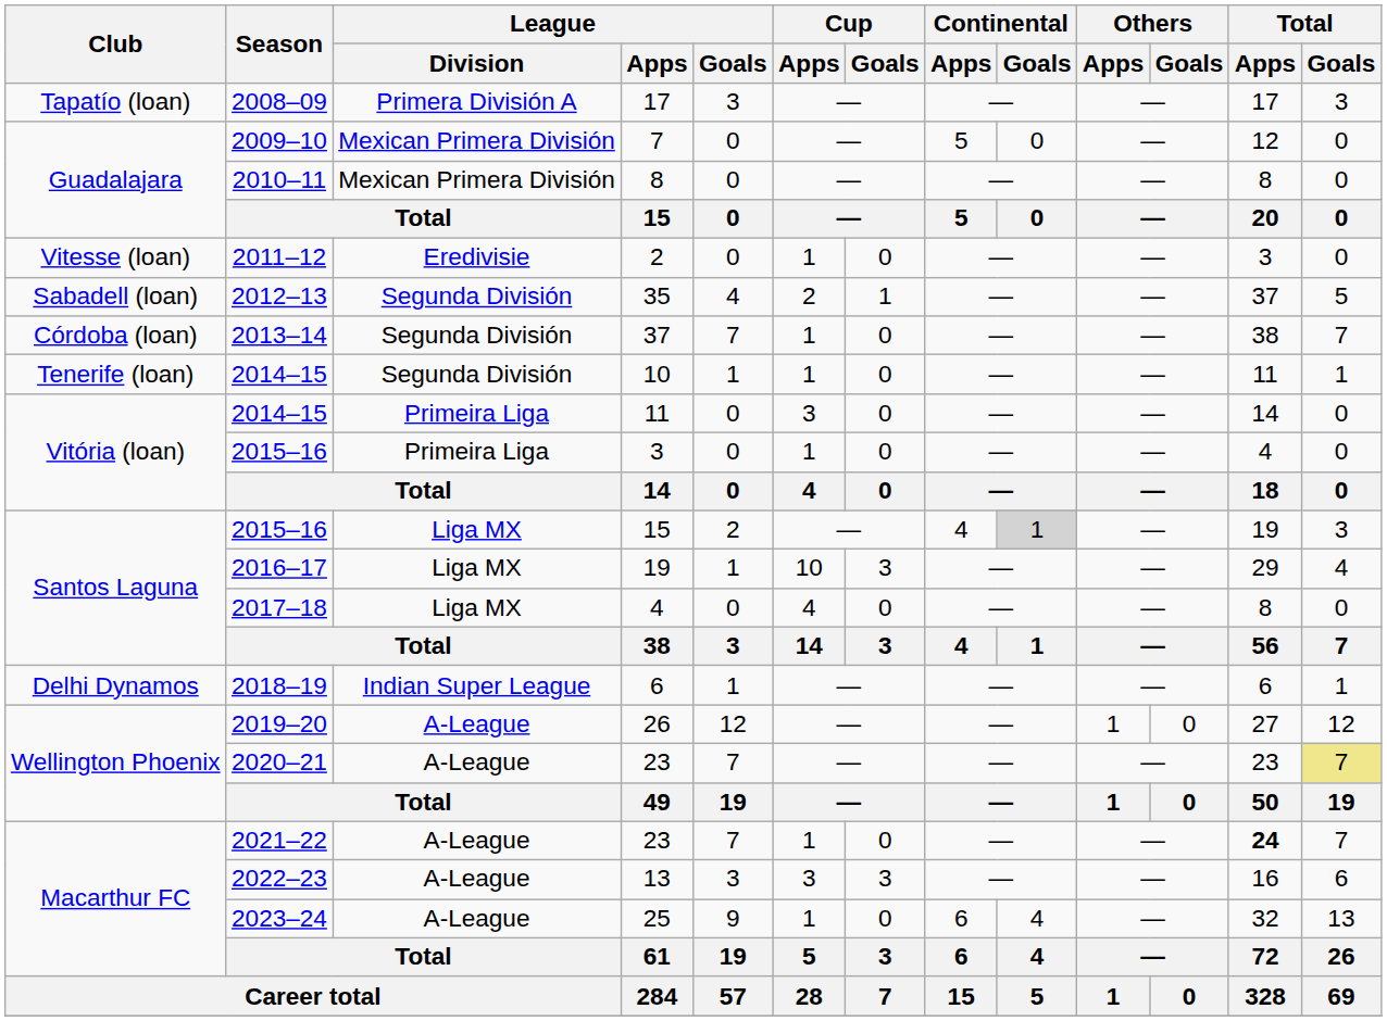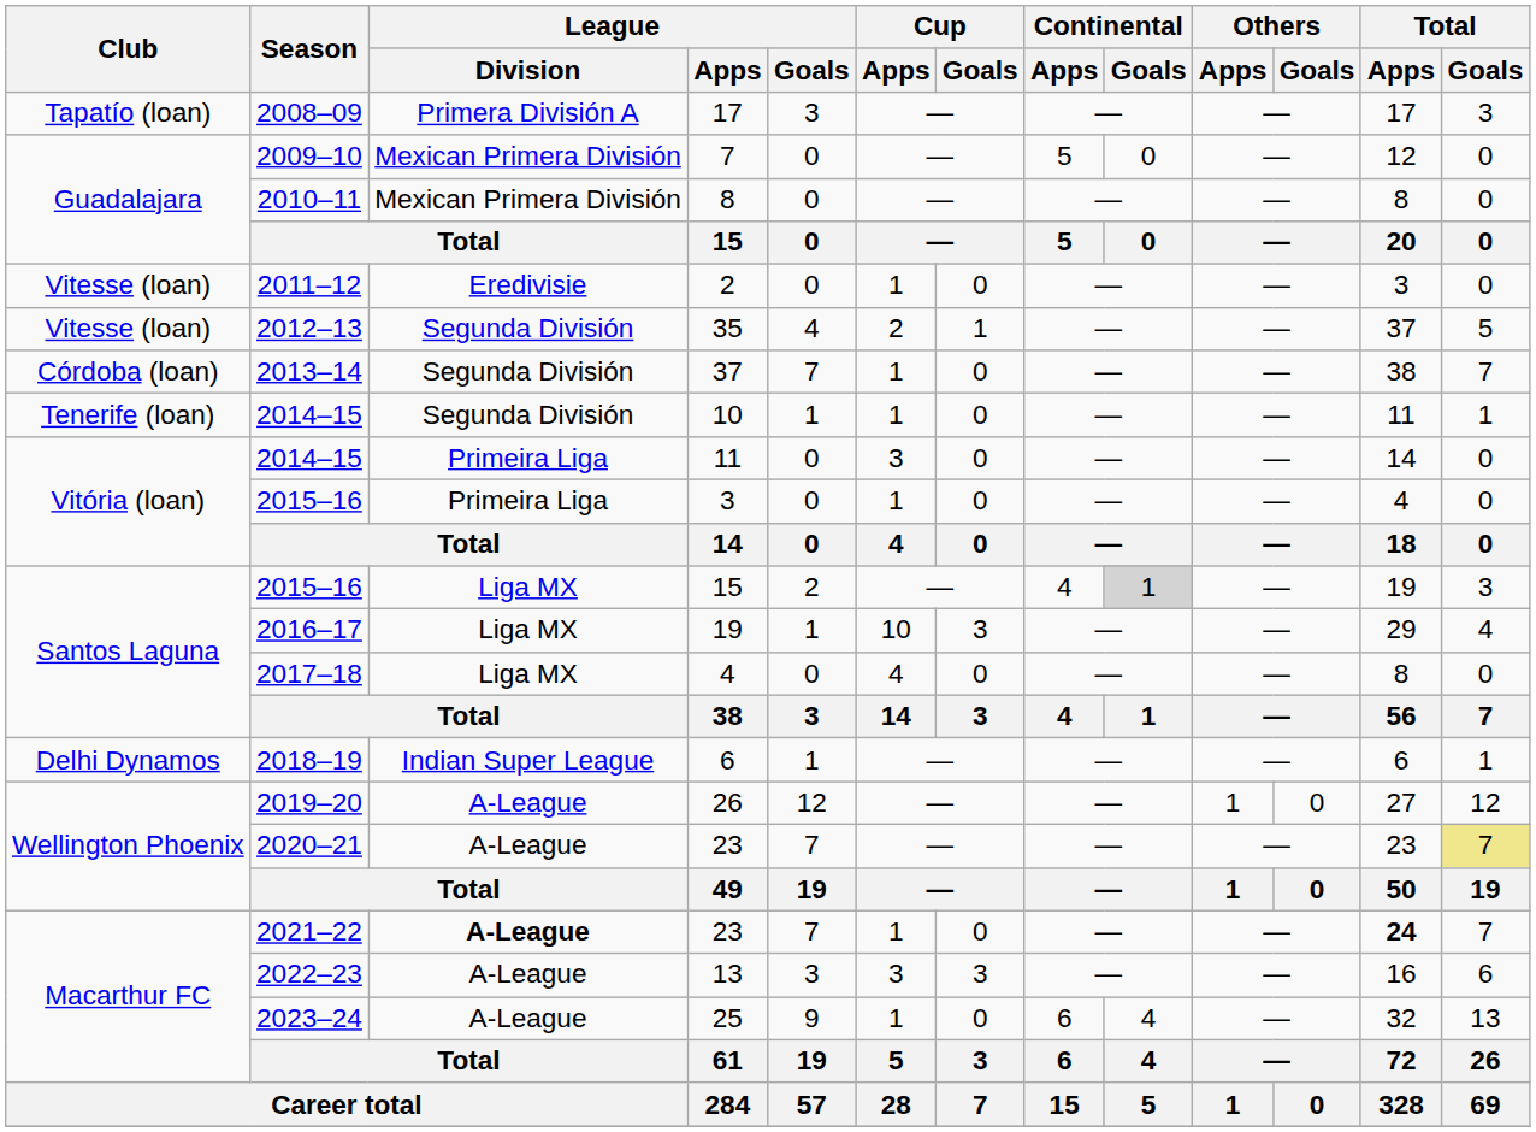 <table class="wikitable" style="text-align:center">
 <tr>
 <th rowspan="2">Club</th>
 <th rowspan="2">Season</th>
 <th colspan="3">League</th>
 <th colspan="2">Cup</th>
 <th colspan="2">Continental</th>
 <th colspan="2">Others</th>
 <th colspan="2">Total</th>
 </tr>
 <tr>
 <th>Division</th>
 <th>Apps</th>
 <th>Goals</th>
 <th>Apps</th>
 <th>Goals</th>
 <th>Apps</th>
 <th>Goals</th>
 <th>Apps</th>
 <th>Goals</th>
 <th>Apps</th>
 <th>Goals</th>
 </tr>
 <tr>
 <td><a href='#'>Tapatío</a> (loan)</td>
 <td><a href='#'>2008–09</a></td>
 <td><a href='#'>Primera División A</a></td>
 <td>17</td>
 <td>3</td>
 <td colspan="2">—</td>
 <td colspan="2">—</td>
 <td colspan="2">—</td>
 <td>17</td>
 <td>3</td>
 </tr>
 <tr>
 <td rowspan="3"><a href='#'>Guadalajara</a></td>
 <td><a href='#'>2009–10</a></td>
 <td><a href='#'>Mexican Primera División</a></td>
 <td>7</td>
 <td>0</td>
 <td colspan="2">—</td>
 <td>5</td>
 <td>0</td>
 <td colspan="2">—</td>
 <td>12</td>
 <td>0</td>
 </tr>
 <tr>
 <td><a href='#'>2010–11</a></td>
 <td>Mexican Primera División</td>
 <td>8</td>
 <td>0</td>
 <td colspan="2">—</td>
 <td colspan="2">—</td>
 <td colspan="2">—</td>
 <td>8</td>
 <td>0</td>
 </tr>
 <tr>
 <th colspan="2">Total</th>
 <th>15</th>
 <th>0</th>
 <th colspan="2">—</th>
 <th>5</th>
 <th>0</th>
 <th colspan="2">—</th>
 <th>20</th>
 <th>0</th>
 </tr>
 <tr>
 <td><a href='#'>Vitesse</a> (loan)</td>
 <td><a href='#'>2011–12</a></td>
 <td><a href='#'>Eredivisie</a></td>
 <td>2</td>
 <td>0</td>
 <td>1</td>
 <td>0</td>
 <td colspan="2">—</td>
 <td colspan="2">—</td>
 <td>3</td>
 <td>0</td>
 </tr>
 <tr>
-<td><a href='#'>Sabadell</a> (loan)</td>
+<td><a href='#'>Vitesse</a> (loan)</td>
 <td><a href='#'>2012–13</a></td>
 <td><a href='#'>Segunda División</a></td>
 <td>35</td>
 <td>4</td>
 <td>2</td>
 <td>1</td>
 <td colspan="2">—</td>
 <td colspan="2">—</td>
 <td>37</td>
 <td>5</td>
 </tr>
 <tr>
 <td><a href='#'>Córdoba</a> (loan)</td>
 <td><a href='#'>2013–14</a></td>
 <td>Segunda División</td>
 <td>37</td>
 <td>7</td>
 <td>1</td>
 <td>0</td>
 <td colspan="2">—</td>
 <td colspan="2">—</td>
 <td>38</td>
 <td>7</td>
 </tr>
 <tr>
 <td><a href='#'>Tenerife</a> (loan)</td>
 <td><a href='#'>2014–15</a></td>
 <td>Segunda División</td>
 <td>10</td>
 <td>1</td>
 <td>1</td>
 <td>0</td>
 <td colspan="2">—</td>
 <td colspan="2">—</td>
 <td>11</td>
 <td>1</td>
 </tr>
 <tr>
 <td rowspan="3"><a href='#'>Vitória</a> (loan)</td>
 <td><a href='#'>2014–15</a></td>
 <td><a href='#'>Primeira Liga</a></td>
 <td>11</td>
 <td>0</td>
 <td>3</td>
 <td>0</td>
 <td colspan="2">—</td>
 <td colspan="2">—</td>
 <td>14</td>
 <td>0</td>
 </tr>
 <tr>
 <td><a href='#'>2015–16</a></td>
 <td>Primeira Liga</td>
 <td>3</td>
 <td>0</td>
 <td>1</td>
 <td>0</td>
 <td colspan="2">—</td>
 <td colspan="2">—</td>
 <td>4</td>
 <td>0</td>
 </tr>
 <tr>
 <th colspan="2">Total</th>
 <th>14</th>
 <th>0</th>
 <th>4</th>
 <th>0</th>
 <th colspan="2">—</th>
 <th colspan="2">—</th>
 <th>18</th>
 <th>0</th>
 </tr>
 <tr>
 <td rowspan="4"><a href='#'>Santos Laguna</a></td>
 <td><a href='#'>2015–16</a></td>
 <td><a href='#'>Liga MX</a></td>
 <td>15</td>
 <td>2</td>
 <td colspan="2">—</td>
 <td>4</td>
 <td style="background: lightgrey;">1</td>
 <td colspan="2">—</td>
 <td>19</td>
 <td>3</td>
 </tr>
 <tr>
 <td><a href='#'>2016–17</a></td>
 <td>Liga MX</td>
 <td>19</td>
 <td>1</td>
 <td>10</td>
 <td>3</td>
 <td colspan="2">—</td>
 <td colspan="2">—</td>
 <td>29</td>
 <td>4</td>
 </tr>
 <tr>
 <td><a href='#'>2017–18</a></td>
 <td>Liga MX</td>
 <td>4</td>
 <td>0</td>
 <td>4</td>
 <td>0</td>
 <td colspan="2">—</td>
 <td colspan="2">—</td>
 <td>8</td>
 <td>0</td>
 </tr>
 <tr>
 <th colspan="2">Total</th>
 <th>38</th>
 <th>3</th>
 <th>14</th>
 <th>3</th>
 <th>4</th>
 <th>1</th>
 <th colspan="2">—</th>
 <th>56</th>
 <th>7</th>
 </tr>
 <tr>
 <td><a href='#'>Delhi Dynamos</a></td>
 <td><a href='#'>2018–19</a></td>
 <td><a href='#'>Indian Super League</a></td>
 <td>6</td>
 <td>1</td>
 <td colspan="2">—</td>
 <td colspan="2">—</td>
 <td colspan="2">—</td>
 <td>6</td>
 <td>1</td>
 </tr>
 <tr>
 <td rowspan="3"><a href='#'>Wellington Phoenix</a></td>
 <td><a href='#'>2019–20</a></td>
 <td><a href='#'>A-League</a></td>
 <td>26</td>
 <td>12</td>
 <td colspan="2">—</td>
 <td colspan="2">—</td>
 <td>1</td>
 <td>0</td>
 <td>27</td>
 <td>12</td>
 </tr>
 <tr>
 <td><a href='#'>2020–21</a></td>
 <td>A-League</td>
 <td>23</td>
 <td>7</td>
 <td colspan="2">—</td>
 <td colspan="2">—</td>
 <td colspan="2">—</td>
 <td>23</td>
 <td style="background: khaki;">7</td>
 </tr>
 <tr>
 <th colspan="2">Total</th>
 <th>49</th>
 <th>19</th>
 <th colspan="2">—</th>
 <th colspan="2">—</th>
 <th>1</th>
 <th>0</th>
 <th>50</th>
 <th>19</th>
 </tr>
 <tr>
 <td rowspan="4"><a href='#'>Macarthur FC</a></td>
 <td><a href='#'>2021–22</a></td>
-<td>A-League</td>
+<td><strong>A-League</strong></td>
 <td>23</td>
 <td>7</td>
 <td>1</td>
 <td>0</td>
 <td colspan="2">—</td>
 <td colspan="2">—</td>
 <td><strong>24</strong></td>
 <td>7</td>
 </tr>
 <tr>
 <td><a href='#'>2022–23</a></td>
 <td>A-League</td>
 <td>13</td>
 <td>3</td>
 <td>3</td>
 <td>3</td>
 <td colspan="2">—</td>
 <td colspan="2">—</td>
 <td>16</td>
 <td>6</td>
 </tr>
 <tr>
 <td><a href='#'>2023–24</a></td>
 <td>A-League</td>
 <td>25</td>
 <td>9</td>
 <td>1</td>
 <td>0</td>
 <td>6</td>
 <td>4</td>
 <td colspan="2">—</td>
 <td>32</td>
 <td>13</td>
 </tr>
 <tr>
 <th colspan="2">Total</th>
 <th>61</th>
 <th>19</th>
 <th>5</th>
 <th>3</th>
 <th>6</th>
 <th>4</th>
 <th colspan="2">—</th>
 <th>72</th>
 <th>26</th>
 </tr>
 <tr>
 <th colspan="3">Career total</th>
 <th>284</th>
 <th>57</th>
 <th>28</th>
 <th>7</th>
 <th>15</th>
 <th>5</th>
 <th>1</th>
 <th>0</th>
 <th>328</th>
 <th>69</th>
 </tr>
 <tr>
 </tr>
 </table>
